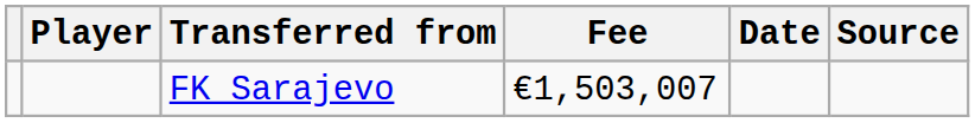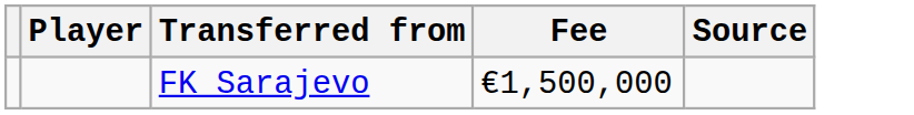 <table class="wikitable plainrowheaders sortable">
 <tr>
 <th></th>
 <th scope="col">Player</th>
 <th>Transferred from</th>
 <th style="width: 80px;">Fee</th>
-<th scope="col">Date</th>
 <th scope="col">Source</th>
 </tr>
 <tr>
 <td align="center"></td>
 <td> </td>
 <td> <a href='#'>FK Sarajevo</a></td>
-<td>€1,503,007</td>
-<td></td>
+<td>€1,500,000</td>
 <td></td>
 </tr>
 </table>
